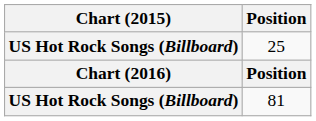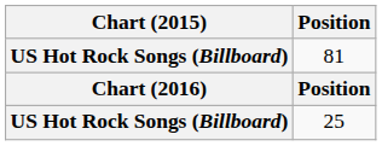 <table class="wikitable plainrowheaders" style="text-align:center">
 <tr>
 <th>Chart (2015)</th>
 <th>Position</th>
 </tr>
 <tr>
 <th scope="row">US Hot Rock Songs (<em>Billboard</em>)</th>
-<td>25</td>
+<td>81</td>
 </tr>
 <tr>
 <th>Chart (2016)</th>
 <th>Position</th>
 </tr>
 <tr>
 <th scope="row">US Hot Rock Songs (<em>Billboard</em>)</th>
-<td>81</td>
+<td>25</td>
 </tr>
 </table>
